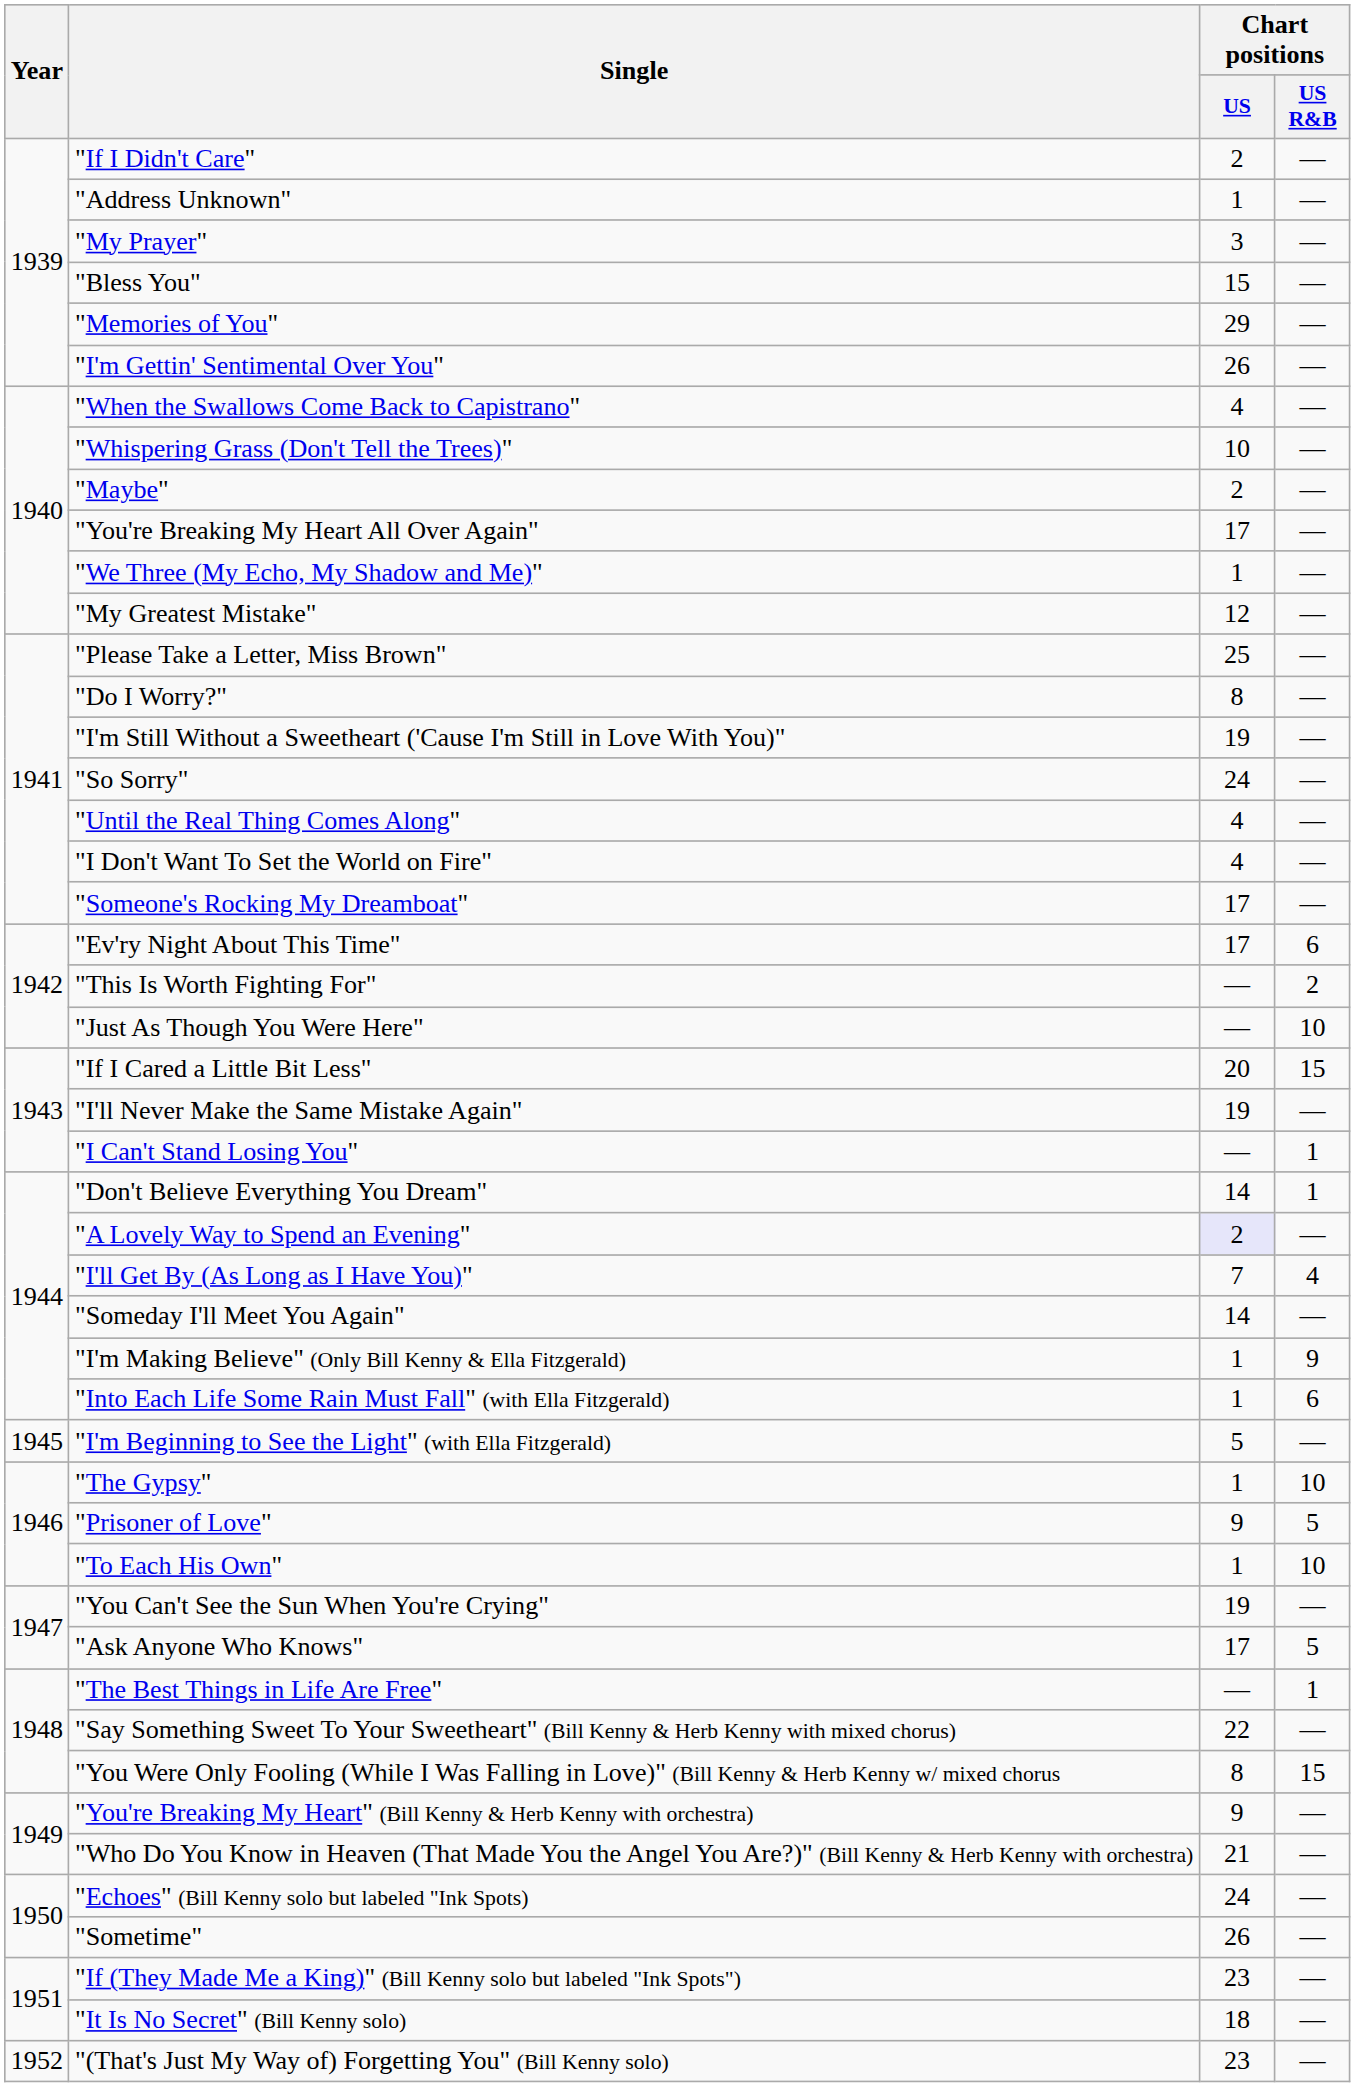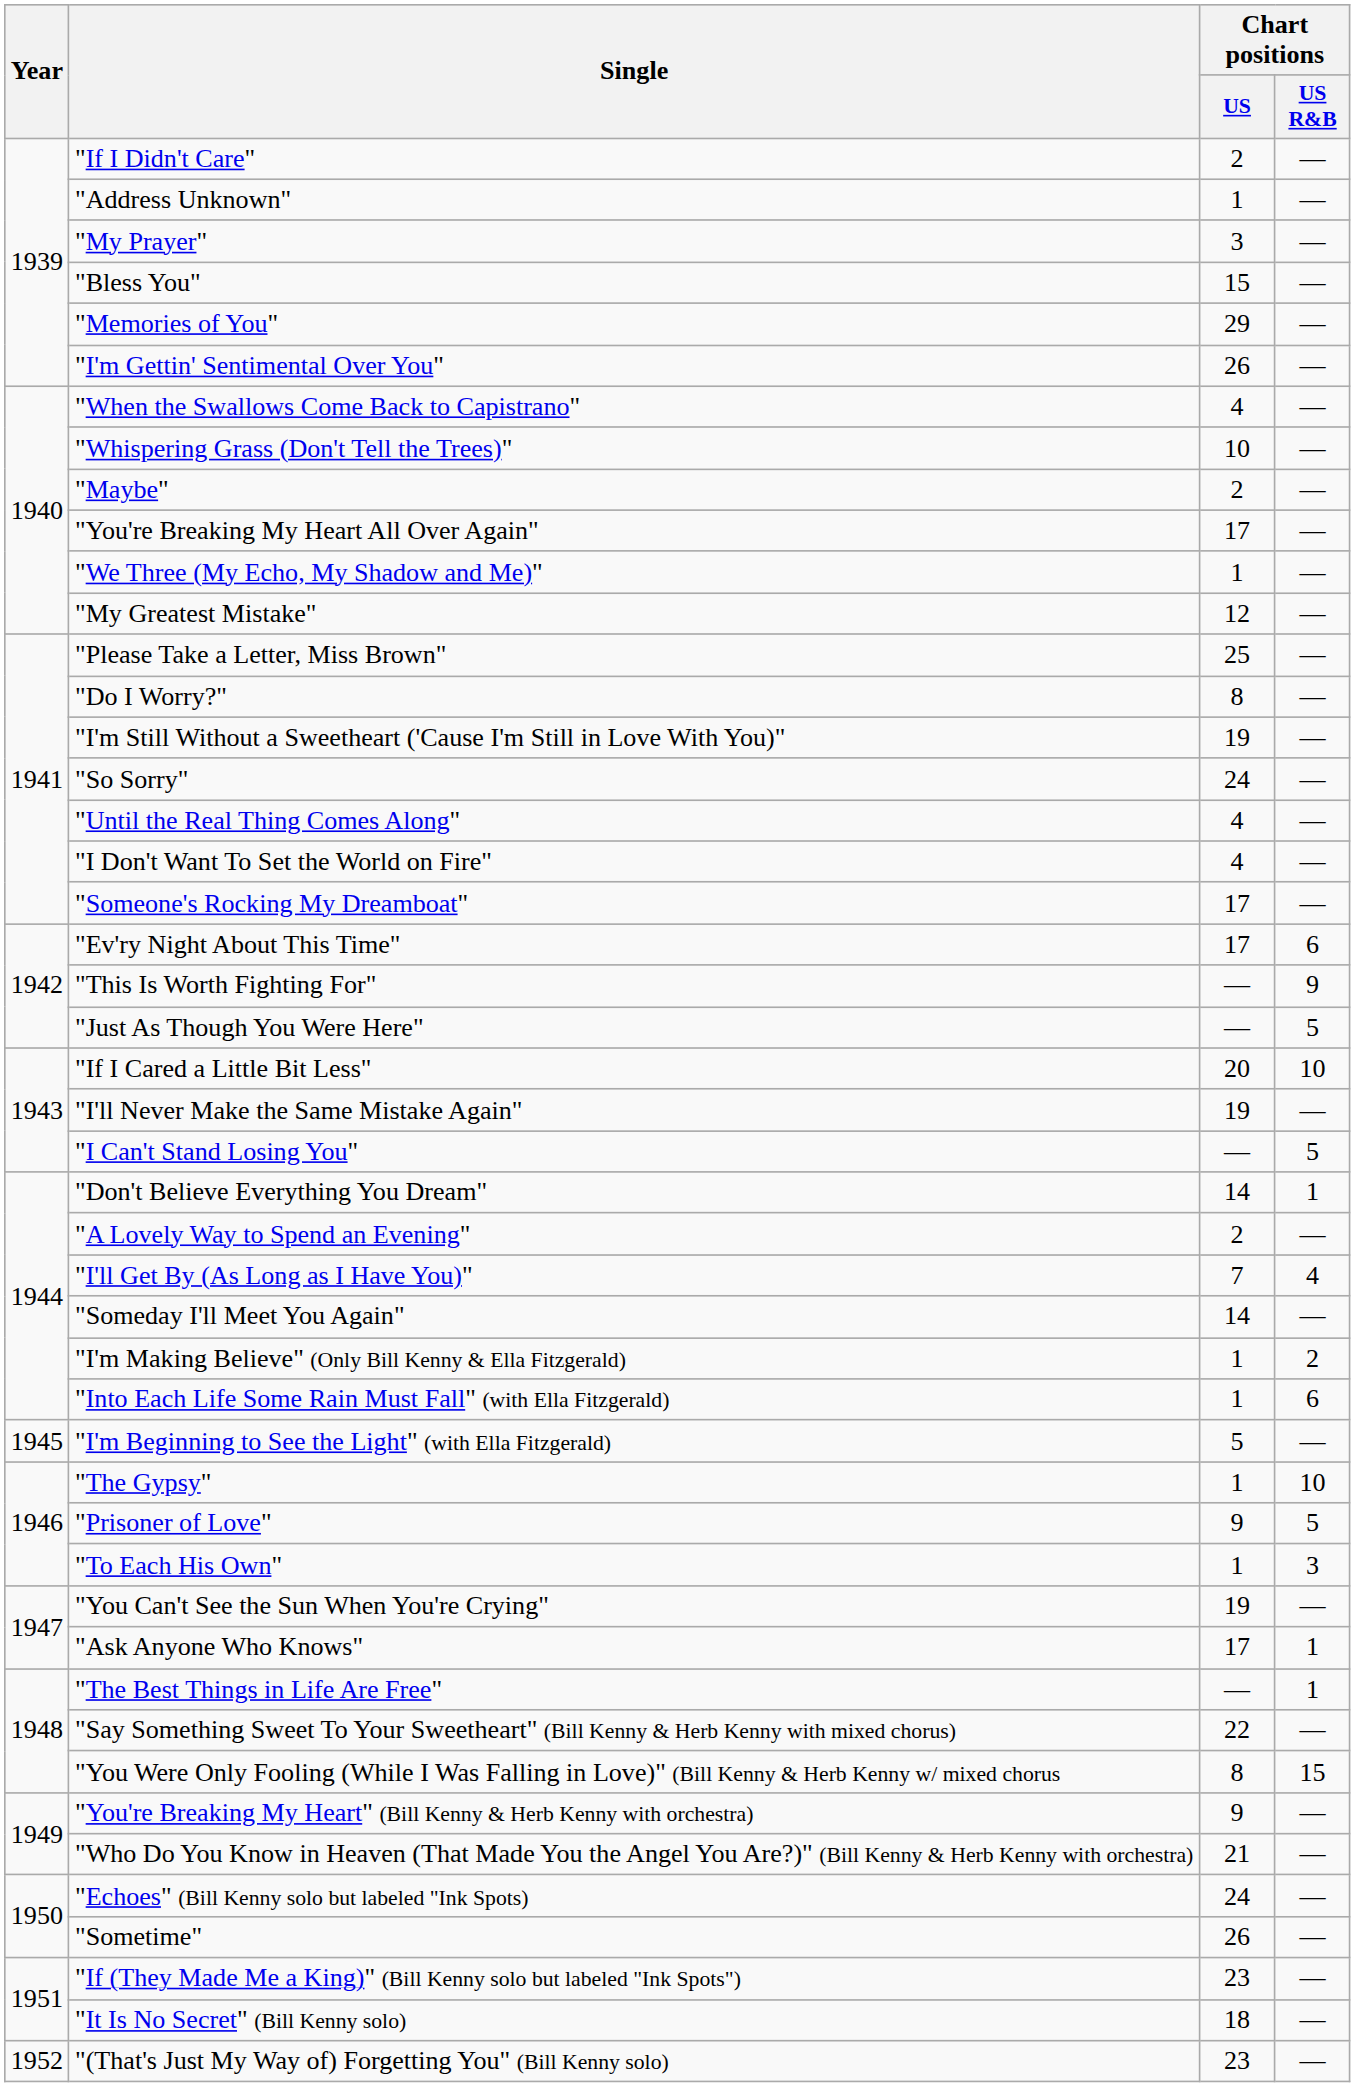 <table class="wikitable" style="text-align:center;">
 <tr>
 <th rowspan="2">Year</th>
 <th rowspan="2">Single</th>
 <th colspan="5">Chart positions</th>
 </tr>
 <tr style="font-size:smaller;">
 <th style="width:40px;"><a href='#'>US</a></th>
 <th style="width:40px;"><a href='#'>US<br>R&B</a></th>
 </tr>
 <tr>
 <td rowspan="6">1939</td>
 <td style="text-align:left;">"<a href='#'>If I Didn't Care</a>"</td>
 <td>2</td>
 <td>—</td>
 </tr>
 <tr>
 <td style="text-align:left;">"Address Unknown"</td>
 <td>1</td>
 <td>—</td>
 </tr>
 <tr>
 <td style="text-align:left;">"<a href='#'>My Prayer</a>"</td>
 <td>3</td>
 <td>—</td>
 </tr>
 <tr>
 <td style="text-align:left;">"Bless You"</td>
 <td>15</td>
 <td>—</td>
 </tr>
 <tr>
 <td style="text-align:left;">"<a href='#'>Memories of You</a>"</td>
 <td>29</td>
 <td>—</td>
 </tr>
 <tr>
 <td style="text-align:left;">"<a href='#'>I'm Gettin' Sentimental Over You</a>"</td>
 <td>26</td>
 <td>—</td>
 </tr>
 <tr>
 <td rowspan="6">1940</td>
 <td style="text-align:left;">"<a href='#'>When the Swallows Come Back to Capistrano</a>"</td>
 <td>4</td>
 <td>—</td>
 </tr>
 <tr>
 <td style="text-align:left;">"<a href='#'>Whispering Grass (Don't Tell the Trees)</a>"</td>
 <td>10</td>
 <td>—</td>
 </tr>
 <tr>
 <td style="text-align:left;">"<a href='#'>Maybe</a>"</td>
 <td>2</td>
 <td>—</td>
 </tr>
 <tr>
 <td style="text-align:left;">"You're Breaking My Heart All Over Again"</td>
 <td>17</td>
 <td>—</td>
 </tr>
 <tr>
 <td style="text-align:left;">"<a href='#'>We Three (My Echo, My Shadow and Me)</a>"</td>
 <td>1</td>
 <td>—</td>
 </tr>
 <tr>
 <td style="text-align:left;">"My Greatest Mistake"</td>
 <td>12</td>
 <td>—</td>
 </tr>
 <tr>
 <td rowspan="7">1941</td>
 <td style="text-align:left;">"Please Take a Letter, Miss Brown"</td>
 <td>25</td>
 <td>—</td>
 </tr>
 <tr>
 <td style="text-align:left;">"Do I Worry?"</td>
 <td>8</td>
 <td>—</td>
 </tr>
 <tr>
 <td style="text-align:left;">"I'm Still Without a Sweetheart ('Cause I'm Still in Love With You)"</td>
 <td>19</td>
 <td>—</td>
 </tr>
 <tr>
 <td style="text-align:left;">"So Sorry"</td>
 <td>24</td>
 <td>—</td>
 </tr>
 <tr>
 <td style="text-align:left;">"<a href='#'>Until the Real Thing Comes Along</a>"</td>
 <td>4</td>
 <td>—</td>
 </tr>
 <tr>
 <td style="text-align:left;">"I Don't Want To Set the World on Fire"</td>
 <td>4</td>
 <td>—</td>
 </tr>
 <tr>
 <td style="text-align:left;">"<a href='#'>Someone's Rocking My Dreamboat</a>"</td>
 <td>17</td>
 <td>—</td>
 </tr>
 <tr>
 <td rowspan="3">1942</td>
 <td style="text-align:left;">"Ev'ry Night About This Time"</td>
 <td>17</td>
 <td>6</td>
 </tr>
 <tr>
 <td style="text-align:left;">"This Is Worth Fighting For"</td>
 <td>—</td>
-<td>2</td>
+<td>9</td>
 </tr>
 <tr>
 <td style="text-align:left;">"Just As Though You Were Here"</td>
 <td>—</td>
-<td>10</td>
+<td>5</td>
 </tr>
 <tr>
 <td rowspan="3">1943</td>
 <td style="text-align:left;">"If I Cared a Little Bit Less"</td>
 <td>20</td>
-<td>15</td>
+<td>10</td>
 </tr>
 <tr>
 <td style="text-align:left;">"I'll Never Make the Same Mistake Again"</td>
 <td>19</td>
 <td>—</td>
 </tr>
 <tr>
 <td style="text-align:left;">"<a href='#'>I Can't Stand Losing You</a>"</td>
 <td>—</td>
-<td>1</td>
+<td>5</td>
 </tr>
 <tr>
 <td rowspan="6">1944</td>
 <td style="text-align:left;">"Don't Believe Everything You Dream"</td>
 <td>14</td>
 <td>1</td>
 </tr>
 <tr>
 <td style="text-align:left;">"<a href='#'>A Lovely Way to Spend an Evening</a>"</td>
-<td style="background: lavender;">2</td>
+<td>2</td>
 <td>—</td>
 </tr>
 <tr>
 <td style="text-align:left;">"<a href='#'>I'll Get By (As Long as I Have You)</a>"</td>
 <td>7</td>
 <td>4</td>
 </tr>
 <tr>
 <td style="text-align:left;">"Someday I'll Meet You Again"</td>
 <td>14</td>
 <td>—</td>
 </tr>
 <tr>
 <td style="text-align:left;">"I'm Making Believe" <small>(Only Bill Kenny & Ella Fitzgerald)</small></td>
 <td>1</td>
-<td>9</td>
+<td>2</td>
 </tr>
 <tr>
 <td style="text-align:left;">"<a href='#'>Into Each Life Some Rain Must Fall</a>" <small>(with Ella Fitzgerald)</small></td>
 <td>1</td>
 <td>6</td>
 </tr>
 <tr>
 <td>1945</td>
 <td style="text-align:left;">"<a href='#'>I'm Beginning to See the Light</a>" <small>(with Ella Fitzgerald)</small></td>
 <td>5</td>
 <td>—</td>
 </tr>
 <tr>
 <td rowspan="3">1946</td>
 <td style="text-align:left;">"<a href='#'>The Gypsy</a>"</td>
 <td>1</td>
 <td>10</td>
 </tr>
 <tr>
 <td style="text-align:left;">"<a href='#'>Prisoner of Love</a>"</td>
 <td>9</td>
 <td>5</td>
 </tr>
 <tr>
 <td style="text-align:left;">"<a href='#'>To Each His Own</a>"</td>
 <td>1</td>
-<td>10</td>
+<td>3</td>
 </tr>
 <tr>
 <td rowspan="2">1947</td>
 <td style="text-align:left;">"You Can't See the Sun When You're Crying"</td>
 <td>19</td>
 <td>—</td>
 </tr>
 <tr>
 <td style="text-align:left;">"Ask Anyone Who Knows"</td>
 <td>17</td>
-<td>5</td>
+<td>1</td>
 </tr>
 <tr>
 <td rowspan="3">1948</td>
 <td style="text-align:left;">"<a href='#'>The Best Things in Life Are Free</a>"</td>
 <td>—</td>
 <td>1</td>
 </tr>
 <tr>
 <td style="text-align:left;">"Say Something Sweet To Your Sweetheart" <small>(Bill Kenny & Herb Kenny with mixed chorus)</small></td>
 <td>22</td>
 <td>—</td>
 </tr>
 <tr>
 <td style="text-align:left;">"You Were Only Fooling (While I Was Falling in Love)" <small>(Bill Kenny & Herb Kenny w/ mixed chorus</small></td>
 <td>8</td>
 <td>15</td>
 </tr>
 <tr>
 <td rowspan="2">1949</td>
 <td style="text-align:left;">"<a href='#'>You're Breaking My Heart</a>" <small>(Bill Kenny & Herb Kenny with orchestra)</small></td>
 <td>9</td>
 <td>—</td>
 </tr>
 <tr>
 <td style="text-align:left;">"Who Do You Know in Heaven (That Made You the Angel You Are?)" <small> (Bill Kenny & Herb Kenny with orchestra)</small></td>
 <td>21</td>
 <td>—</td>
 </tr>
 <tr>
 <td rowspan="2">1950</td>
 <td style="text-align:left;">"<a href='#'>Echoes</a>" <small> (Bill Kenny solo but labeled "Ink Spots)</small></td>
 <td>24</td>
 <td>—</td>
 </tr>
 <tr>
 <td style="text-align:left;">"Sometime"</td>
 <td>26</td>
 <td>—</td>
 </tr>
 <tr>
 <td rowspan="2">1951</td>
 <td style="text-align:left;">"<a href='#'>If (They Made Me a King)</a>" <small>(Bill Kenny solo but labeled "Ink Spots")</small></td>
 <td>23</td>
 <td>—</td>
 </tr>
 <tr>
 <td style="text-align:left;">"<a href='#'>It Is No Secret</a>" <small>(Bill Kenny solo)</small></td>
 <td>18</td>
 <td>—</td>
 </tr>
 <tr>
 <td>1952</td>
 <td style="text-align:left;">"(That's Just My Way of) Forgetting You" <small>(Bill Kenny solo)</small></td>
 <td>23</td>
 <td>—</td>
 </tr>
 </table>
